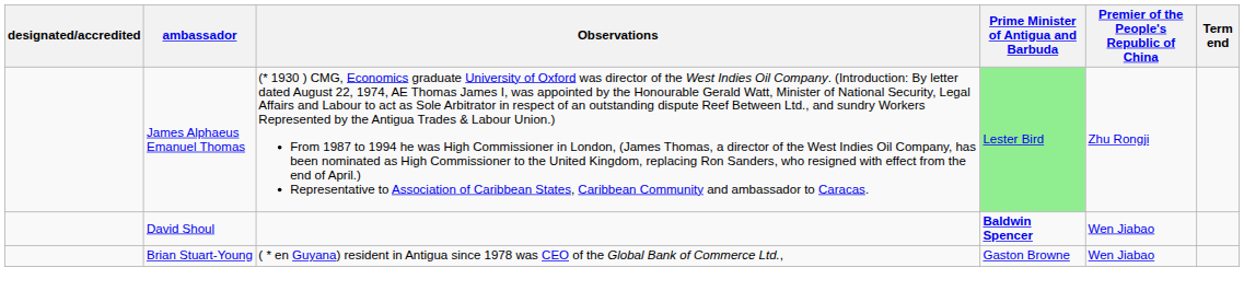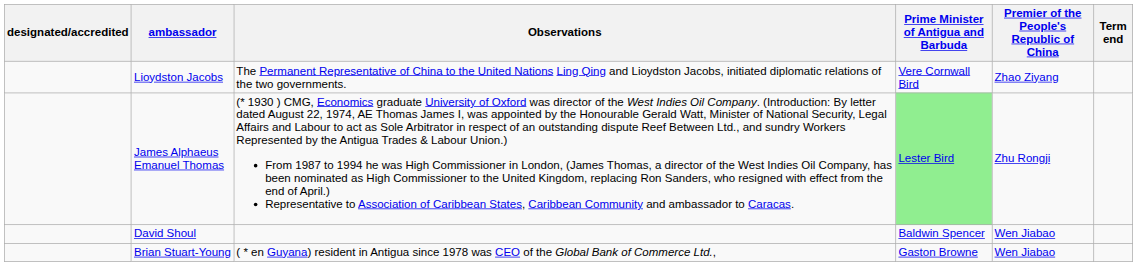 <table class="wikitable sortable">
 <tr>
 <th>designated/accredited</th>
 <th><a href='#'>ambassador</a></th>
 <th>Observations</th>
 <th><a href='#'>Prime Minister of Antigua and Barbuda</a></th>
 <th><a href='#'>Premier of the People's Republic of China</a></th>
 <th>Term end</th>
+</tr>
+<tr>
+<td></td>
+<td><a href='#'>Lioydston Jacobs</a></td>
+<td>The <a href='#'>Permanent Representative of China to the United Nations</a> <a href='#'>Ling Qing</a> and Lioydston Jacobs, initiated diplomatic relations of the two governments.</td>
+<td><a href='#'>Vere Cornwall Bird</a></td>
+<td><a href='#'>Zhao Ziyang</a></td>
+<td></td>
 </tr>
 <tr>
 <td></td>
 <td><a href='#'>James Alphaeus Emanuel Thomas</a></td>
 <td>(* 1930 ) CMG, <a href='#'>Economics</a> graduate <a href='#'>University of Oxford</a> was director of the <em>West Indies Oil Company</em>. (Introduction: By letter dated August 22, 1974, AE Thomas James I, was appointed by the Honourable Gerald Watt, Minister of National Security, Legal Affairs and Labour to act as Sole Arbitrator in respect of an outstanding dispute Reef Between  Ltd., and sundry Workers Represented by the Antigua Trades & Labour Union.)<br><ul><li>From 1987 to 1994 he was High Commissioner in London, (James Thomas, a director of the West Indies Oil Company, has been nominated as High Commissioner to the United Kingdom, replacing Ron Sanders, who resigned with effect from the end of April.)</li><li>Representative to <a href='#'>Association of Caribbean States</a>, <a href='#'>Caribbean Community</a> and ambassador to <a href='#'>Caracas</a>.</li></ul></td>
 <td style="background: lightgreen;"><a href='#'>Lester Bird</a></td>
 <td><a href='#'>Zhu Rongji</a></td>
 <td></td>
 </tr>
 <tr>
 <td></td>
 <td><a href='#'>David Shoul</a></td>
 <td></td>
-<td><strong><a href='#'>Baldwin Spencer</a></strong></td>
+<td><a href='#'>Baldwin Spencer</a></td>
 <td><a href='#'>Wen Jiabao</a></td>
 <td></td>
 </tr>
 <tr>
 <td></td>
 <td><a href='#'>Brian Stuart-Young</a></td>
 <td>( * en <a href='#'>Guyana</a>) resident in Antigua since 1978 was <a href='#'>CEO</a> of the <em>Global Bank of Commerce Ltd.</em>,</td>
 <td><a href='#'>Gaston Browne</a></td>
 <td><a href='#'>Wen Jiabao</a></td>
 </tr>
 </table>
